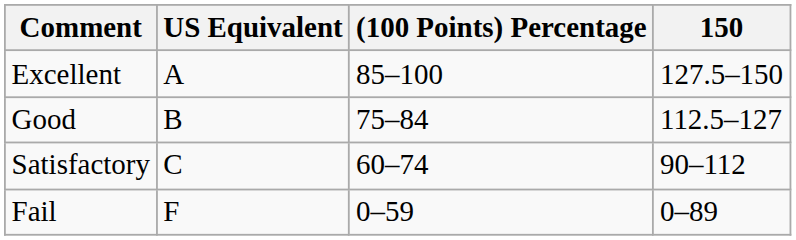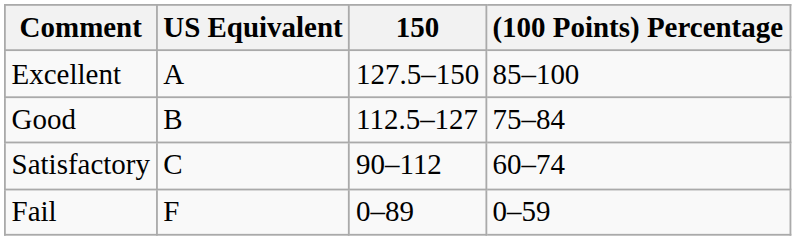 <table class="wikitable">
 <tr>
 <th>Comment</th>
 <th>US Equivalent</th>
+<th>150 </th>
 <th>(100 Points) Percentage</th>
-<th>150 </th>
 </tr>
 <tr>
 <td>Excellent</td>
 <td>A</td>
+<td>127.5–150</td>
 <td>85–100</td>
-<td>127.5–150</td>
 </tr>
 <tr>
 <td>Good</td>
 <td>B</td>
+<td>112.5–127</td>
 <td>75–84</td>
-<td>112.5–127</td>
 </tr>
 <tr>
 <td>Satisfactory</td>
 <td>C</td>
+<td>90–112</td>
 <td>60–74</td>
-<td>90–112</td>
 </tr>
 <tr>
 <td>Fail</td>
 <td>F</td>
+<td>0–89</td>
 <td>0–59</td>
-<td>0–89</td>
 </tr>
 </table>
